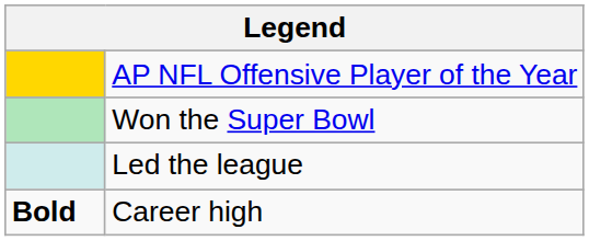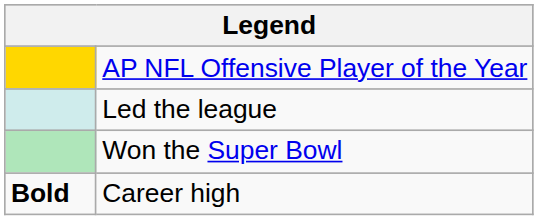 <table class="wikitable">
 <tr>
 <th colspan="2">Legend</th>
 </tr>
 <tr>
 <td style="background:#ffd700; width:3em;"></td>
 <td><a href='#'>AP NFL Offensive Player of the Year</a></td>
 </tr>
 <tr>
+<td style="background:#cfecec; width:3em;"></td>
+<td>Led the league</td>
+</tr>
+<tr>
 <td style="background:#afe6ba; width:3em;"></td>
 <td>Won the <a href='#'>Super Bowl</a></td>
-</tr>
-<tr>
-<td style="background:#cfecec; width:3em;"></td>
-<td>Led the league</td>
 </tr>
 <tr>
 <td><strong>Bold</strong></td>
 <td>Career high</td>
 </tr>
 </table>
